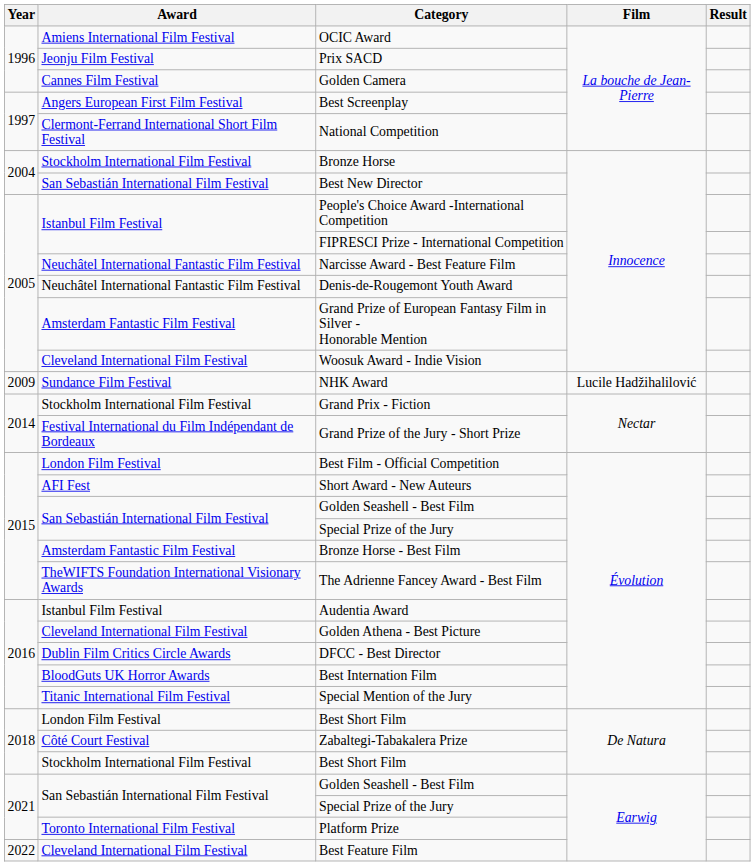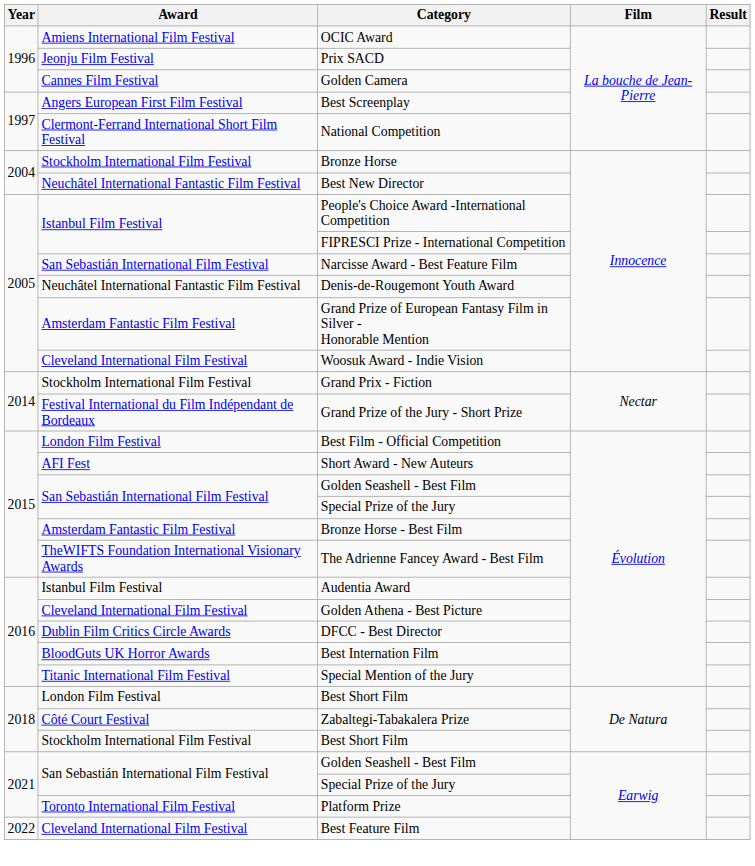 <table class="wikitable sortable">
 <tr>
 <th><strong>Year</strong></th>
 <th><strong>Award</strong></th>
 <th>Category</th>
 <th><strong>Film</strong></th>
 <th><strong>Result</strong></th>
 </tr>
 <tr>
 <td rowspan="3" style="text-align:center;">1996</td>
 <td><a href='#'>Amiens International Film Festival</a></td>
 <td>OCIC Award</td>
 <td rowspan="5" style="text-align:center;"><a href='#'><em>La bouche de Jean-Pierre</em></a></td>
 <td></td>
 </tr>
 <tr>
 <td><a href='#'>Jeonju Film Festival</a></td>
 <td>Prix SACD</td>
 <td></td>
 </tr>
 <tr>
 <td><a href='#'>Cannes Film Festival</a></td>
 <td>Golden Camera</td>
 <td></td>
 </tr>
 <tr>
 <td rowspan="2" style="text-align:center;">1997</td>
 <td><a href='#'>Angers European First Film Festival</a></td>
 <td>Best Screenplay</td>
 <td></td>
 </tr>
 <tr>
 <td><a href='#'>Clermont-Ferrand International Short Film Festival</a></td>
 <td>National Competition</td>
 <td></td>
 </tr>
 <tr>
 <td rowspan="2" style="text-align:center;">2004</td>
 <td><a href='#'>Stockholm International Film Festival</a></td>
 <td>Bronze Horse</td>
 <td rowspan="8" style="text-align:center;"><em><a href='#'>Innocence</a></em></td>
 <td></td>
 </tr>
 <tr>
-<td><a href='#'>San Sebastián International Film Festival</a></td>
+<td><a href='#'>Neuchâtel International Fantastic Film Festival</a></td>
 <td>Best New Director</td>
 <td></td>
 </tr>
 <tr>
 <td rowspan="6" style="text-align:center;">2005</td>
 <td rowspan="2"><a href='#'>Istanbul Film Festival</a></td>
 <td>People's Choice Award -International Competition</td>
 <td></td>
 </tr>
 <tr>
 <td>FIPRESCI Prize - International Competition</td>
 <td></td>
 </tr>
 <tr>
-<td><a href='#'>Neuchâtel International Fantastic Film Festival</a></td>
+<td><a href='#'>San Sebastián International Film Festival</a></td>
 <td>Narcisse Award - Best Feature Film</td>
 <td></td>
 </tr>
 <tr>
 <td>Neuchâtel International Fantastic Film Festival</td>
 <td>Denis-de-Rougemont Youth Award</td>
 <td></td>
 </tr>
 <tr>
 <td><a href='#'>Amsterdam Fantastic Film Festival</a></td>
 <td>Grand Prize of European Fantasy Film in Silver -<br>Honorable Mention</td>
 <td></td>
 </tr>
 <tr>
 <td><a href='#'>Cleveland International Film Festival</a></td>
 <td>Woosuk Award - Indie Vision</td>
-<td></td>
-</tr>
-<tr>
-<td style="text-align:center;">2009</td>
-<td><a href='#'>Sundance Film Festival</a></td>
-<td>NHK Award</td>
-<td style="text-align:center;">Lucile Hadžihalilović</td>
 <td></td>
 </tr>
 <tr>
 <td rowspan="2" style="text-align:center;">2014</td>
 <td>Stockholm International Film Festival</td>
 <td>Grand Prix - Fiction</td>
 <td rowspan="2" style="text-align:center;"><em>Nectar</em></td>
 <td></td>
 </tr>
 <tr>
 <td><a href='#'>Festival International du Film Indépendant de Bordeaux</a></td>
 <td>Grand Prize of the Jury - Short Prize</td>
 <td></td>
 </tr>
 <tr>
 <td rowspan="6" style="text-align:center;">2015</td>
 <td><a href='#'>London Film Festival</a></td>
 <td>Best Film - Official Competition</td>
 <td rowspan="11" style="text-align:center;"><em><a href='#'>Évolution</a></em></td>
 <td></td>
 </tr>
 <tr>
 <td><a href='#'>AFI Fest</a></td>
 <td>Short Award - New Auteurs</td>
 <td></td>
 </tr>
 <tr>
 <td rowspan="2"><a href='#'>San Sebastián International Film Festival</a></td>
 <td>Golden Seashell - Best Film</td>
 <td></td>
 </tr>
 <tr>
 <td>Special Prize of the Jury</td>
 <td></td>
 </tr>
 <tr>
 <td><a href='#'>Amsterdam Fantastic Film Festival</a></td>
 <td>Bronze Horse - Best Film</td>
 <td></td>
 </tr>
 <tr>
 <td><a href='#'>TheWIFTS Foundation International Visionary Awards</a></td>
 <td>The Adrienne Fancey Award - Best Film</td>
 <td></td>
 </tr>
 <tr>
 <td rowspan="5" style="text-align:center;">2016</td>
 <td>Istanbul Film Festival</td>
 <td>Audentia Award</td>
 <td></td>
 </tr>
 <tr>
 <td><a href='#'>Cleveland International Film Festival</a></td>
 <td>Golden Athena - Best Picture</td>
 <td></td>
 </tr>
 <tr>
 <td><a href='#'>Dublin Film Critics Circle Awards</a></td>
 <td>DFCC - Best Director</td>
 <td></td>
 </tr>
 <tr>
 <td><a href='#'>BloodGuts UK Horror Awards</a></td>
 <td>Best Internation Film</td>
 <td></td>
 </tr>
 <tr>
 <td><a href='#'>Titanic International Film Festival</a></td>
 <td>Special Mention of the Jury</td>
 <td></td>
 </tr>
 <tr>
 <td rowspan="3" style="text-align:center;">2018</td>
 <td>London Film Festival</td>
 <td>Best Short Film</td>
 <td rowspan="3" style="text-align:center;"><em>De Natura</em></td>
 <td></td>
 </tr>
 <tr>
 <td><a href='#'>Côté Court Festival</a></td>
 <td>Zabaltegi-Tabakalera Prize</td>
 <td></td>
 </tr>
 <tr>
 <td>Stockholm International Film Festival</td>
 <td>Best Short Film</td>
 <td></td>
 </tr>
 <tr>
 <td rowspan="3" style="text-align:center;">2021</td>
 <td rowspan="2">San Sebastián International Film Festival</td>
 <td>Golden Seashell - Best Film</td>
 <td rowspan="4" style="text-align:center;"><a href='#'><em>Earwig</em></a></td>
 <td></td>
 </tr>
 <tr>
 <td>Special Prize of the Jury</td>
 <td></td>
 </tr>
 <tr>
 <td><a href='#'>Toronto International Film Festival</a></td>
 <td>Platform Prize</td>
 <td></td>
 </tr>
 <tr>
 <td style="text-align:center;">2022</td>
 <td><a href='#'>Cleveland International Film Festival</a></td>
 <td>Best Feature Film</td>
 <td></td>
 </tr>
 </table>
